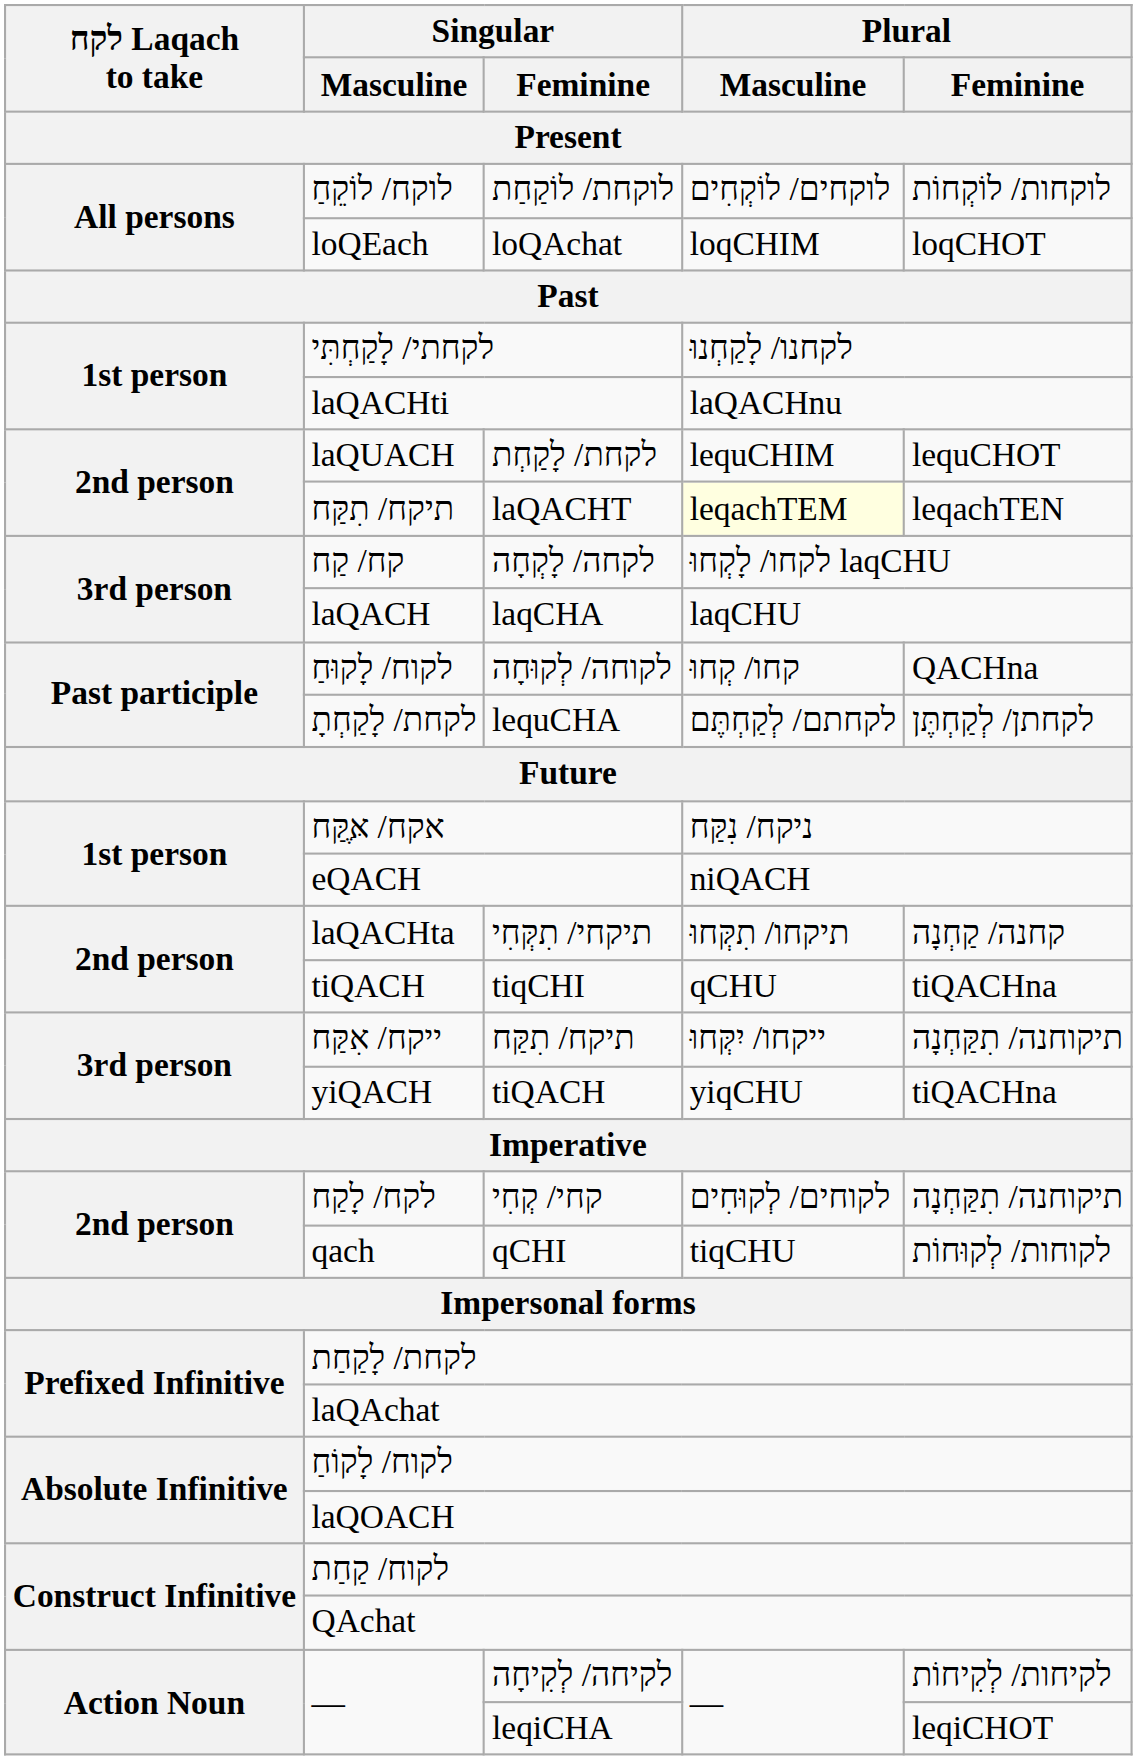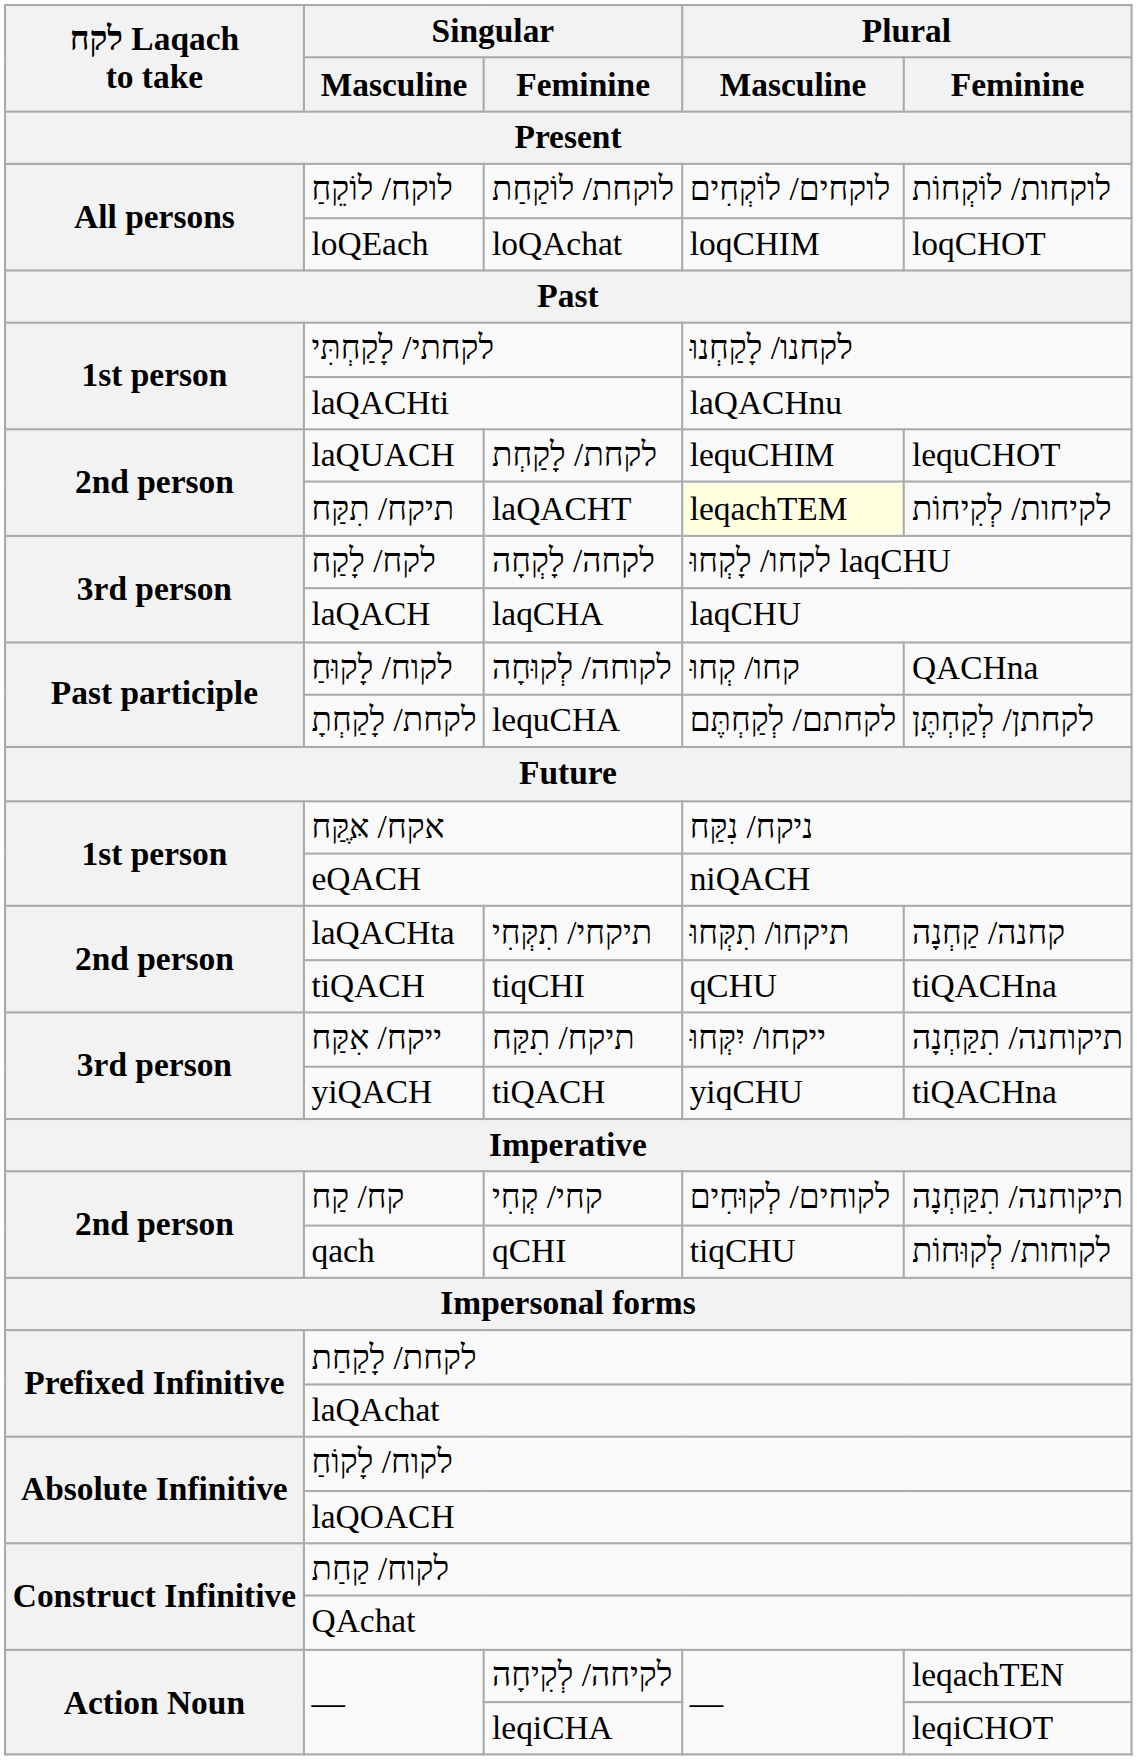 <table class="wikitable mw-collapsible mw-collapsed">
 <tr>
 <th rowspan="2">לקח Laqach<br>to take</th>
 <th colspan="2">Singular</th>
 <th colspan="2">Plural</th>
 </tr>
 <tr>
 <th>Masculine</th>
 <th>Feminine</th>
 <th>Masculine</th>
 <th>Feminine</th>
 </tr>
 <tr>
 <th colspan="5">Present</th>
 </tr>
 <tr>
 <th rowspan="2">All persons</th>
 <td>לוקח/ לוֹקֵחַ</td>
 <td>לוקחת/ לוֹקַחַת</td>
 <td>לוקחים/ לוֹקְחִים</td>
 <td>לוקחות/ לוֹקְחוֹת</td>
 </tr>
 <tr>
 <td>loQEach</td>
 <td>loQAchat</td>
 <td>loqCHIM</td>
 <td>loqCHOT</td>
 </tr>
 <tr>
 <th colspan="5">Past</th>
 </tr>
 <tr>
 <th rowspan="2">1st person</th>
 <td colspan="2">לקחתי/ לָקַחְתִּי</td>
 <td colspan="2">לקחנו/ לָקַחְנוּ</td>
 </tr>
 <tr>
 <td colspan="2">laQACHti</td>
 <td colspan="2">laQACHnu</td>
 </tr>
 <tr>
 <th rowspan="2">2nd person</th>
 <td>laQUACH</td>
 <td>לקחת/ לָקַחְת</td>
 <td>lequCHIM</td>
 <td>lequCHOT</td>
 </tr>
 <tr>
 <td>תיקח/ תִקַּח</td>
 <td>laQACHT</td>
 <td style="background: lightyellow;">leqachTEM</td>
-<td>leqachTEN</td>
+<td>לקיחות/ לְקִיחוֹת</td>
 </tr>
 <tr>
 <th rowspan="2">3rd person</th>
-<td>קח/ קַח</td>
+<td>לקח/ לָקַח</td>
 <td>לקחה/ לָקְחָה</td>
 <td colspan="2">לקחו/ לָקְחוּ laqCHU</td>
 </tr>
 <tr>
 <td>laQACH</td>
 <td>laqCHA</td>
 <td colspan="2">laqCHU</td>
 </tr>
 <tr>
 <th rowspan="2">Past participle</th>
 <td>לקוח/ לָקוּחַ</td>
 <td>לקוחה/ לְקוּחָה</td>
 <td>קחו/ קְחוּ</td>
 <td>QACHna</td>
 </tr>
 <tr>
 <td>לקחת/ לָקַחְתָ</td>
 <td>lequCHA</td>
 <td>לקחתם/ לְקַחְתֶּם</td>
 <td>לקחתן/ לְקַחְתֶּן</td>
 </tr>
 <tr>
 <th colspan="5">Future</th>
 </tr>
 <tr>
 <th rowspan="2">1st person</th>
 <td colspan="2">אקח/ אֶּקַּח</td>
 <td colspan="2">ניקח/ נִקַּח</td>
 </tr>
 <tr>
 <td colspan="2">eQACH</td>
 <td colspan="2">niQACH</td>
 </tr>
 <tr>
 <th rowspan="2">2nd person</th>
 <td>laQACHta</td>
 <td>תיקחי/ תִקְּחִי</td>
 <td>תיקחו/ תִקְּחוּ</td>
 <td>קחנה/ קַחְנָה</td>
 </tr>
 <tr>
 <td>tiQACH</td>
 <td>tiqCHI</td>
 <td>qCHU</td>
 <td>tiQACHna</td>
 </tr>
 <tr>
 <th rowspan="2">3rd person</th>
 <td>ייקח/ אִקַּח</td>
 <td>תיקח/ תִקַּח</td>
 <td>ייקחו/ יִקְּחוּ</td>
 <td>תיקוחנה/ תִקַּחְנָה</td>
 </tr>
 <tr>
 <td>yiQACH</td>
 <td>tiQACH</td>
 <td>yiqCHU</td>
 <td>tiQACHna</td>
 </tr>
 <tr>
 <th colspan="5">Imperative</th>
 </tr>
 <tr>
 <th rowspan="2">2nd person</th>
-<td>לקח/ לָקַח</td>
+<td>קח/ קַח</td>
 <td>קחי/ קְחִי</td>
 <td>לקוחים/ לְקוּחִים</td>
 <td>תיקוחנה/ תִקַּחְנָה</td>
 </tr>
 <tr>
 <td>qach</td>
 <td>qCHI</td>
 <td>tiqCHU</td>
 <td>לקוחות/ לְקוּחוֹת</td>
 </tr>
 <tr>
 <th colspan="5">Impersonal forms</th>
 </tr>
 <tr>
 <th rowspan="2">Prefixed Infinitive</th>
 <td colspan="4">לקחת/ לָקַחַת</td>
 </tr>
 <tr>
 <td colspan="4">laQAchat</td>
 </tr>
 <tr>
 <th rowspan="2">Absolute Infinitive</th>
 <td colspan="4">לקוח/ לָקוֹחַ</td>
 </tr>
 <tr>
 <td colspan="4">laQOACH</td>
 </tr>
 <tr>
 <th rowspan="2">Construct Infinitive</th>
 <td colspan="4">לקוח/ קַחַת</td>
 </tr>
 <tr>
 <td colspan="4">QAchat</td>
 </tr>
 <tr>
 <th rowspan="2">Action Noun</th>
 <td rowspan="2">—</td>
 <td>לקיחה/ לְקִיחָה</td>
 <td rowspan="2">—</td>
-<td>לקיחות/ לְקִיחוֹת</td>
+<td>leqachTEN</td>
 </tr>
 <tr>
 <td>leqiCHA</td>
 <td>leqiCHOT</td>
 </tr>
 </table>
